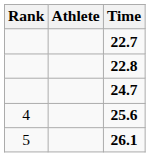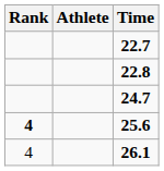 <table class=wikitable style="text-align:center;">
 <tr>
 <th>Rank</th>
 <th>Athlete</th>
 <th>Time</th>
 </tr>
 <tr>
 <td></td>
 <td align=left></td>
 <td><strong>22.7</strong></td>
 </tr>
 <tr>
 <td></td>
 <td align=left></td>
 <td><strong>22.8</strong></td>
 </tr>
 <tr>
 <td></td>
 <td align=left></td>
 <td><strong>24.7</strong></td>
 </tr>
 <tr>
-<td>4</td>
+<td><strong>4</strong></td>
 <td align=left></td>
 <td><strong>25.6</strong></td>
 </tr>
 <tr>
-<td>5</td>
+<td>4</td>
 <td align=left></td>
 <td><strong>26.1</strong></td>
 </tr>
 </table>
